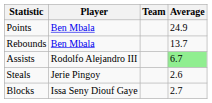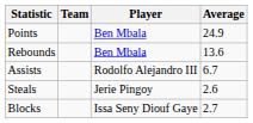 <table class=wikitable>
 <tr>
 <th>Statistic</th>
+<th>Team</th>
 <th>Player</th>
-<th>Team</th>
 <th>Average</th>
 </tr>
 <tr>
 <td>Points</td>
+<td></td>
 <td> <a href='#'>Ben Mbala</a></td>
-<td></td>
 <td>24.9</td>
 </tr>
 <tr>
 <td>Rebounds</td>
+<td></td>
 <td> <a href='#'>Ben Mbala</a></td>
-<td></td>
-<td>13.7</td>
+<td>13.6</td>
 </tr>
 <tr>
 <td>Assists</td>
+<td></td>
 <td> Rodolfo Alejandro III</td>
-<td></td>
-<td style="background: lightgreen;">6.7</td>
+<td>6.7</td>
 </tr>
 <tr>
 <td>Steals</td>
+<td></td>
 <td> Jerie Pingoy</td>
-<td></td>
 <td>2.6</td>
 </tr>
 <tr>
 <td>Blocks</td>
+<td></td>
 <td> Issa Seny Diouf Gaye</td>
-<td></td>
 <td>2.7</td>
 </tr>
 </table>
